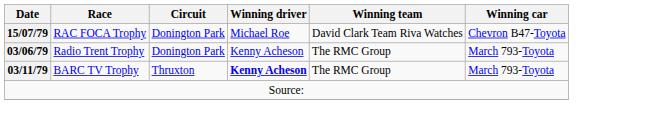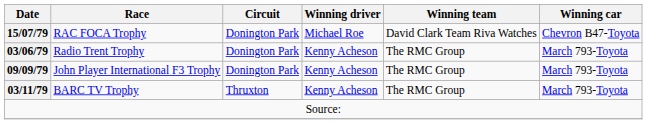 <table class="wikitable" style="font-size: 90%;">
 <tr>
 <th>Date</th>
 <th>Race</th>
 <th>Circuit</th>
 <th>Winning driver</th>
 <th>Winning team</th>
 <th>Winning car</th>
 </tr>
 <tr>
 <th>15/07/79</th>
 <td><a href='#'>RAC FOCA Trophy</a></td>
 <td> <a href='#'>Donington Park</a></td>
 <td> <a href='#'>Michael Roe</a></td>
 <td>David Clark Team Riva Watches</td>
 <td><a href='#'>Chevron</a> B47-<a href='#'>Toyota</a></td>
 </tr>
 <tr>
 <th>03/06/79</th>
 <td><a href='#'>Radio Trent Trophy</a></td>
 <td> <a href='#'>Donington Park</a></td>
 <td> <a href='#'>Kenny Acheson</a></td>
 <td>The RMC Group</td>
 <td><a href='#'>March</a> 793-<a href='#'>Toyota</a></td>
 </tr>
 <tr>
+<th>09/09/79</th>
+<td><a href='#'>John Player International F3 Trophy</a></td>
+<td> <a href='#'>Donington Park</a></td>
+<td> <a href='#'>Kenny Acheson</a></td>
+<td>The RMC Group</td>
+<td><a href='#'>March</a> 793-<a href='#'>Toyota</a></td>
+</tr>
+<tr>
 <th>03/11/79</th>
 <td><a href='#'>BARC TV Trophy</a></td>
 <td> <a href='#'>Thruxton</a></td>
-<td><strong> <a href='#'>Kenny Acheson</a></strong></td>
+<td> <a href='#'>Kenny Acheson</a></td>
 <td>The RMC Group</td>
 <td><a href='#'>March</a> 793-<a href='#'>Toyota</a></td>
 </tr>
 <tr>
 <td colspan=6 align=center>Source:</td>
 </tr>
 <tr>
 </tr>
 </table>
